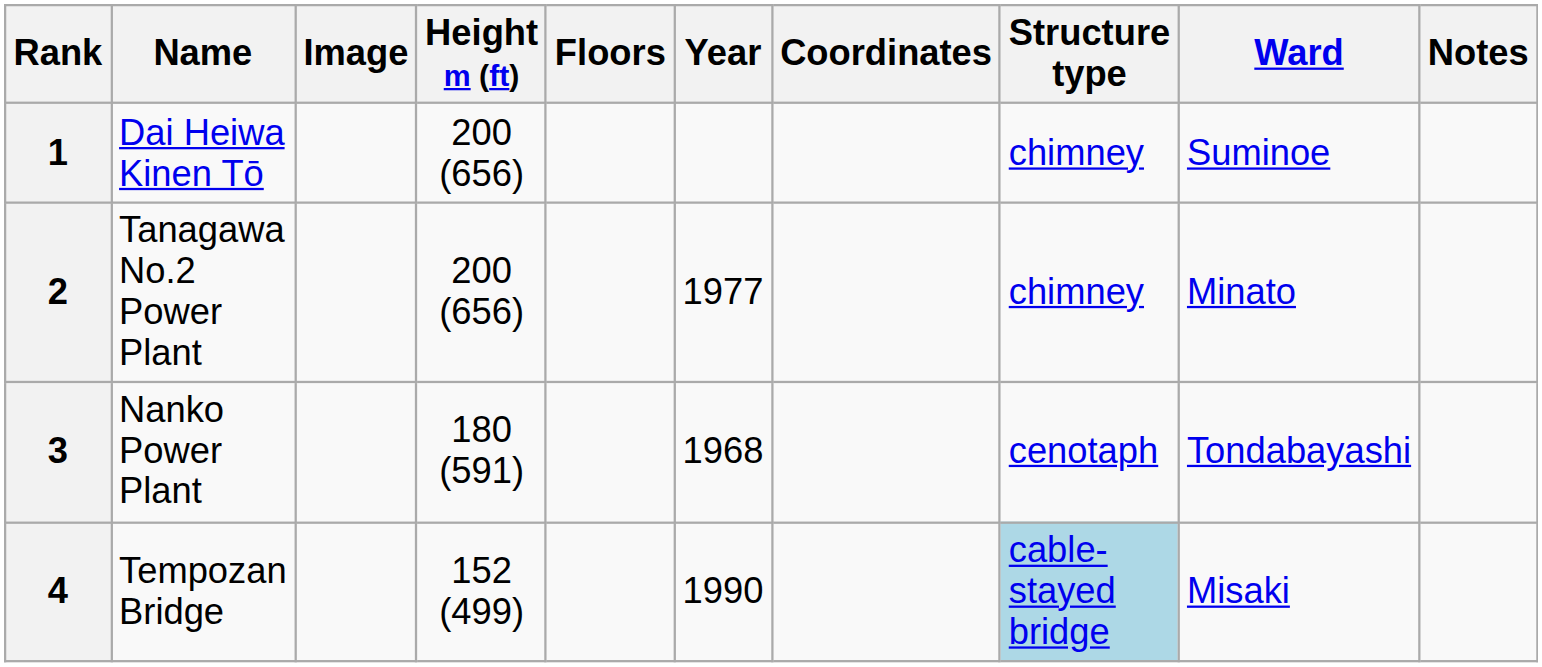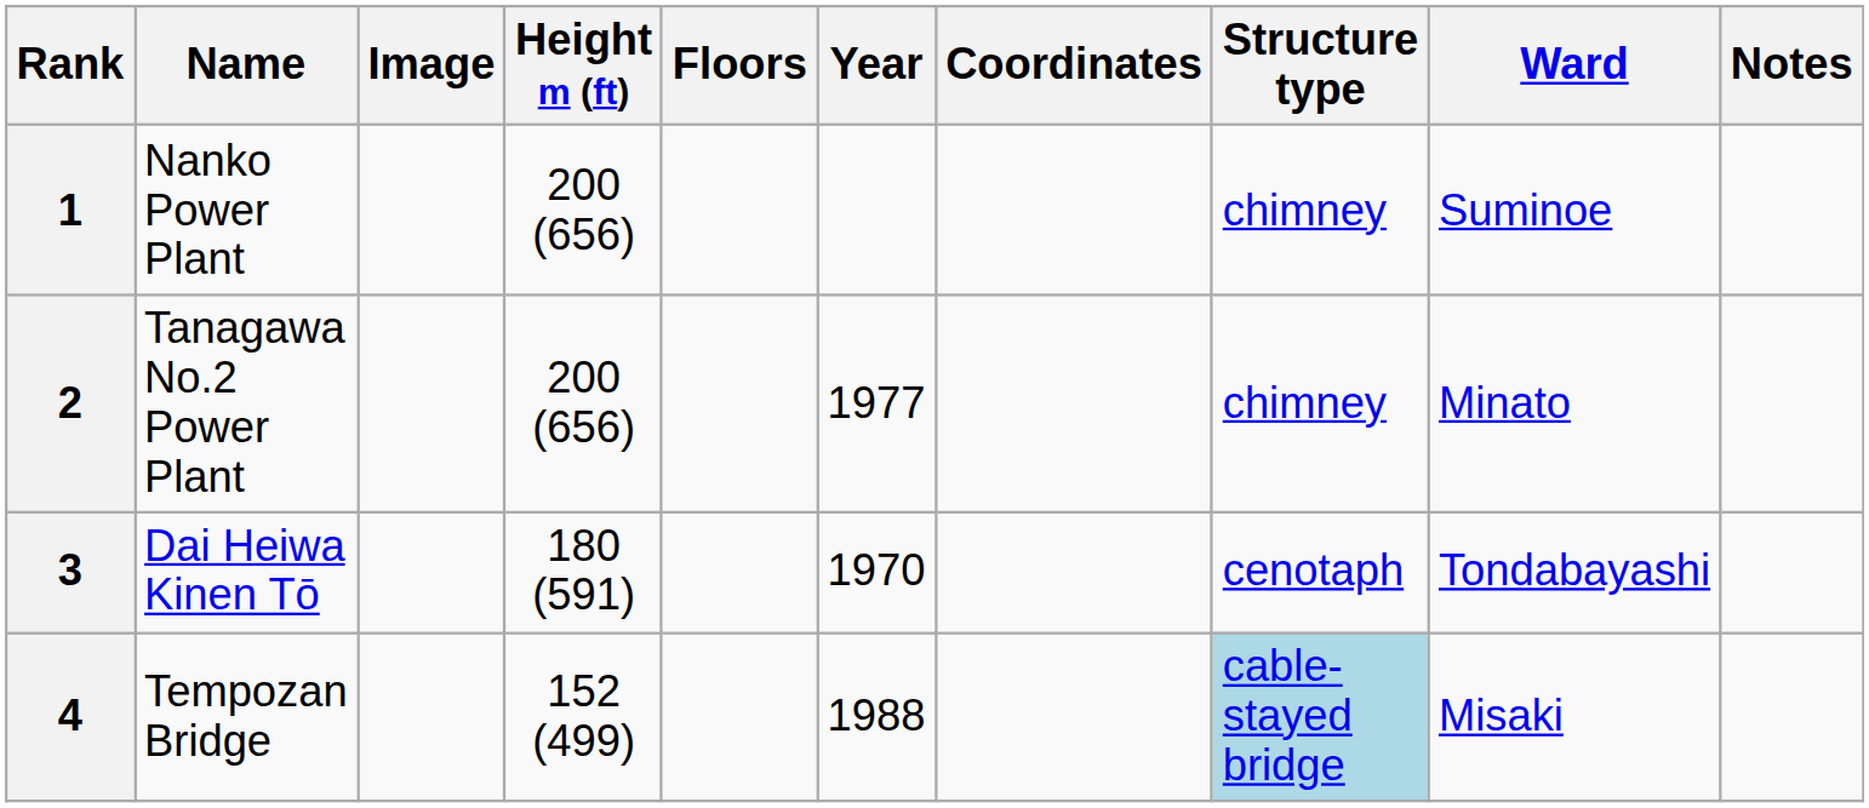 <table class="wikitable sortable">
 <tr>
 <th scope="col">Rank</th>
 <th scope="col">Name</th>
 <th scope="col" class="unsortable">Image</th>
 <th scope="col" width="75px">Height<br><small><a href='#'>m</a> (<a href='#'>ft</a>)</small></th>
 <th scope="col">Floors</th>
 <th scope="col">Year</th>
 <th scope="col">Coordinates</th>
 <th scope="col">Structure type</th>
 <th scope="col"><a href='#'>Ward</a></th>
 <th scope="col" class="unsortable">Notes</th>
 </tr>
 <tr>
 <th scope="row">1</th>
-<td><a href='#'>Dai Heiwa Kinen Tō</a></td>
+<td>Nanko Power Plant</td>
 <td></td>
 <td align="center">200 (656)</td>
 <td align="center"></td>
 <td align="center"></td>
 <td align="center"></td>
 <td><a href='#'>chimney</a></td>
 <td><a href='#'>Suminoe</a></td>
 <td></td>
 </tr>
 <tr>
 <th scope="row">2</th>
 <td>Tanagawa No.2 Power Plant</td>
 <td></td>
 <td align="center">200 (656)</td>
 <td align="center"></td>
 <td align="center">1977</td>
 <td align="center"></td>
 <td><a href='#'>chimney</a></td>
 <td><a href='#'>Minato</a></td>
 <td></td>
 </tr>
 <tr>
 <th scope="row">3</th>
-<td>Nanko Power Plant</td>
+<td><a href='#'>Dai Heiwa Kinen Tō</a></td>
 <td></td>
 <td align="center">180 (591)</td>
 <td align="center"></td>
-<td align="center">1968</td>
+<td align="center">1970</td>
 <td align="center"></td>
 <td><a href='#'>cenotaph</a></td>
 <td><a href='#'>Tondabayashi</a></td>
 <td></td>
 </tr>
 <tr>
 <th scope="row">4</th>
 <td>Tempozan Bridge</td>
 <td></td>
 <td align="center">152 (499)</td>
 <td></td>
-<td align="center">1990</td>
+<td align="center">1988</td>
 <td align="center"></td>
 <td style="background: lightblue;"><a href='#'>cable-stayed bridge</a></td>
 <td><a href='#'>Misaki</a></td>
 <td></td>
 </tr>
 </table>
